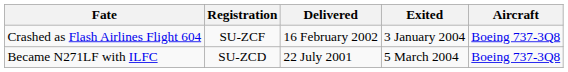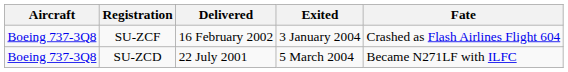 <table class="wikitable" style="margin: 0 auto;">
 <tr>
-<th>Fate</th>
+<th>Aircraft</th>
 <th>Registration</th>
 <th>Delivered</th>
 <th>Exited</th>
-<th>Aircraft</th>
+<th>Fate</th>
 </tr>
 <tr>
-<td>Crashed as <a href='#'>Flash Airlines Flight 604</a></td>
+<td><a href='#'>Boeing 737-3Q8</a></td>
 <td align=center>SU-ZCF</td>
 <td>16 February 2002</td>
 <td>3 January 2004</td>
-<td><a href='#'>Boeing 737-3Q8</a></td>
+<td>Crashed as <a href='#'>Flash Airlines Flight 604</a></td>
 </tr>
 <tr>
-<td>Became N271LF with <a href='#'>ILFC</a></td>
+<td><a href='#'>Boeing 737-3Q8</a></td>
 <td align=center>SU-ZCD</td>
 <td>22 July 2001</td>
 <td>5 March 2004</td>
-<td><a href='#'>Boeing 737-3Q8</a></td>
+<td>Became N271LF with <a href='#'>ILFC</a></td>
 </tr>
 </table>
